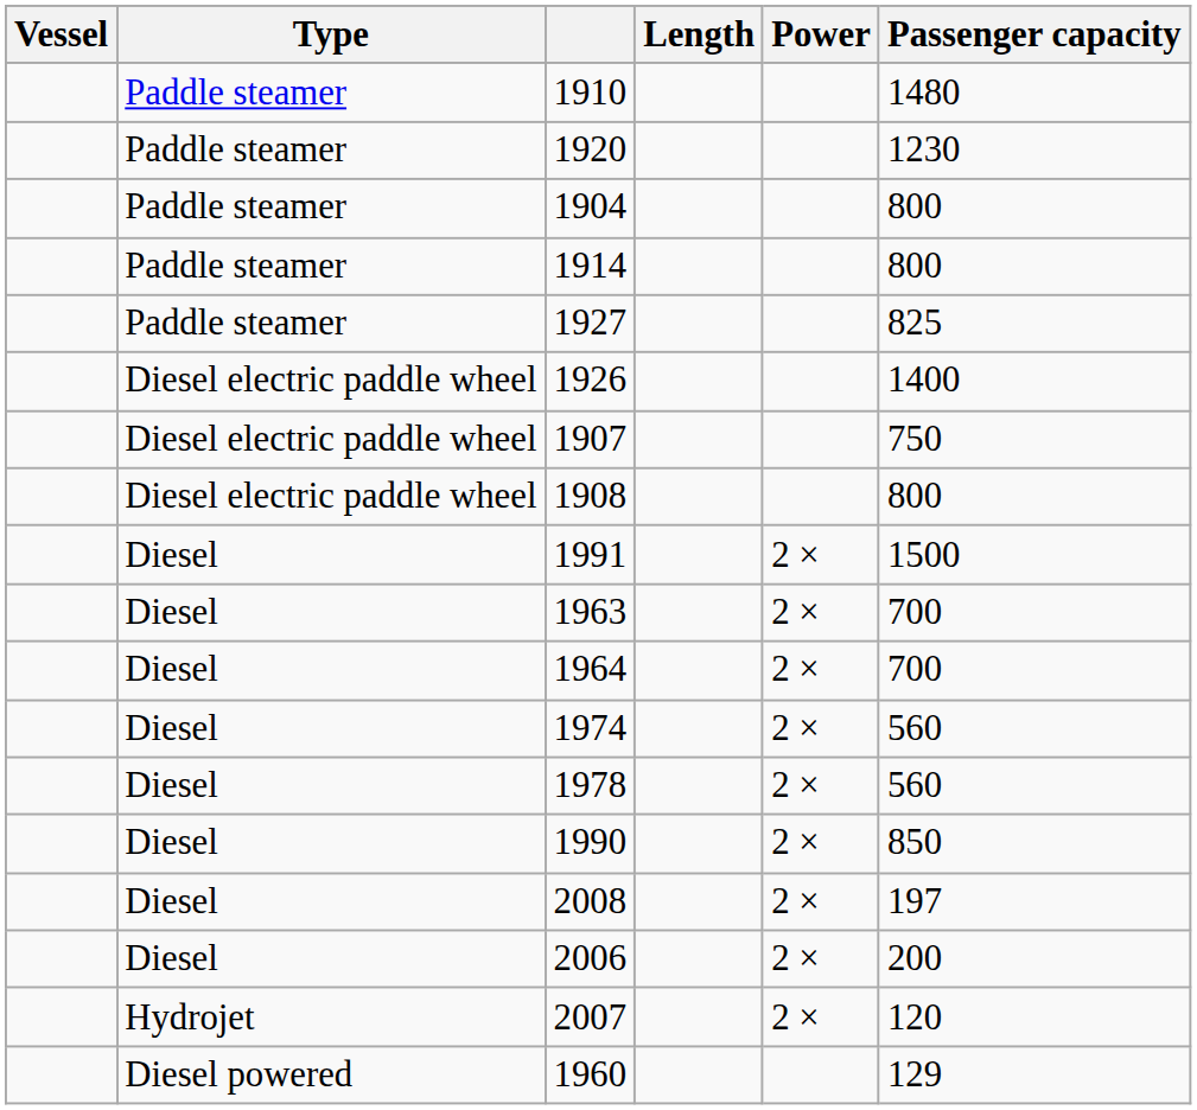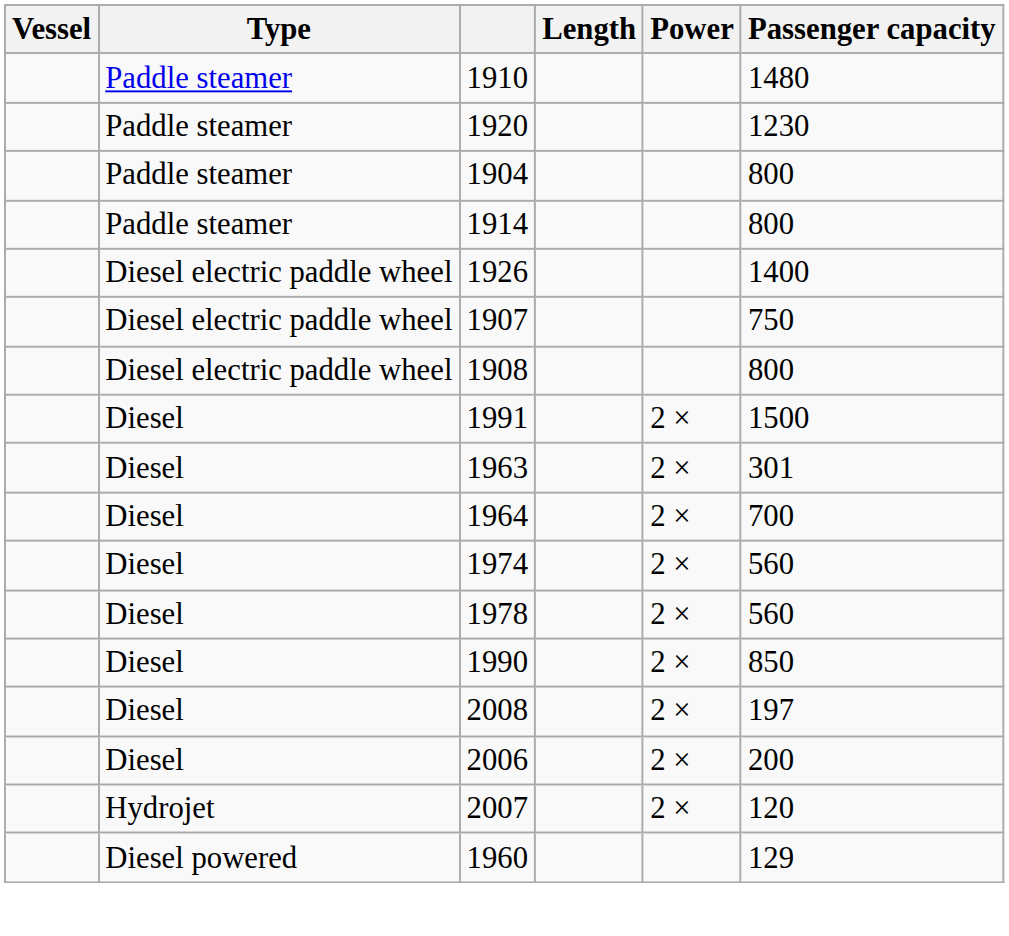 <table class="wikitable">
 <tr>
 <th>Vessel</th>
 <th>Type</th>
 <th></th>
 <th>Length</th>
 <th>Power</th>
 <th>Passenger capacity</th>
 </tr>
 <tr>
 <td></td>
 <td><a href='#'>Paddle steamer</a></td>
 <td>1910</td>
 <td></td>
 <td></td>
 <td>1480</td>
 </tr>
 <tr>
 <td></td>
 <td>Paddle steamer</td>
 <td>1920</td>
 <td></td>
 <td></td>
 <td>1230</td>
 </tr>
 <tr>
 <td></td>
 <td>Paddle steamer</td>
 <td>1904</td>
 <td></td>
 <td></td>
 <td>800</td>
 </tr>
 <tr>
 <td></td>
 <td>Paddle steamer</td>
 <td>1914</td>
 <td></td>
 <td></td>
 <td>800</td>
 </tr>
 <tr>
 <td></td>
-<td>Paddle steamer</td>
-<td>1927</td>
-<td></td>
-<td></td>
-<td>825</td>
-</tr>
-<tr>
-<td></td>
 <td>Diesel electric paddle wheel</td>
 <td>1926</td>
 <td></td>
 <td></td>
 <td>1400</td>
 </tr>
 <tr>
 <td></td>
 <td>Diesel electric paddle wheel</td>
 <td>1907</td>
 <td></td>
 <td></td>
 <td>750</td>
 </tr>
 <tr>
 <td></td>
 <td>Diesel electric paddle wheel</td>
 <td>1908</td>
 <td></td>
 <td></td>
 <td>800</td>
 </tr>
 <tr>
 <td></td>
 <td>Diesel</td>
 <td>1991</td>
 <td></td>
 <td>2 × </td>
 <td>1500</td>
 </tr>
 <tr>
 <td></td>
 <td>Diesel</td>
 <td>1963</td>
 <td></td>
 <td>2 × </td>
-<td>700</td>
+<td>301</td>
 </tr>
 <tr>
 <td></td>
 <td>Diesel</td>
 <td>1964</td>
 <td></td>
 <td>2 × </td>
 <td>700</td>
 </tr>
 <tr>
 <td></td>
 <td>Diesel</td>
 <td>1974</td>
 <td></td>
 <td>2 × </td>
 <td>560</td>
 </tr>
 <tr>
 <td></td>
 <td>Diesel</td>
 <td>1978</td>
 <td></td>
 <td>2 × </td>
 <td>560</td>
 </tr>
 <tr>
 <td></td>
 <td>Diesel</td>
 <td>1990</td>
 <td></td>
 <td>2 × </td>
 <td>850</td>
 </tr>
 <tr>
 <td></td>
 <td>Diesel</td>
 <td>2008</td>
 <td></td>
 <td>2 × </td>
 <td>197</td>
 </tr>
 <tr>
 <td></td>
 <td>Diesel</td>
 <td>2006</td>
 <td></td>
 <td>2 × </td>
 <td>200</td>
 </tr>
 <tr>
 <td></td>
 <td>Hydrojet</td>
 <td>2007</td>
 <td></td>
 <td>2 × </td>
 <td>120</td>
 </tr>
 <tr>
 <td></td>
 <td>Diesel powered</td>
 <td>1960</td>
 <td></td>
 <td></td>
 <td>129</td>
 </tr>
 </table>
